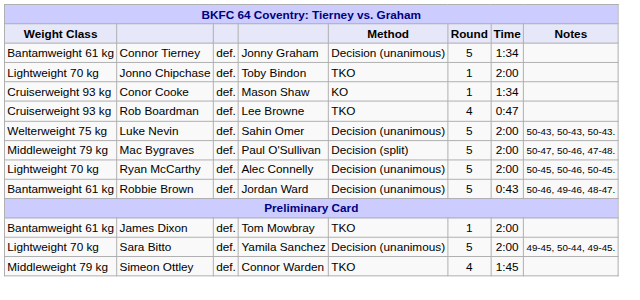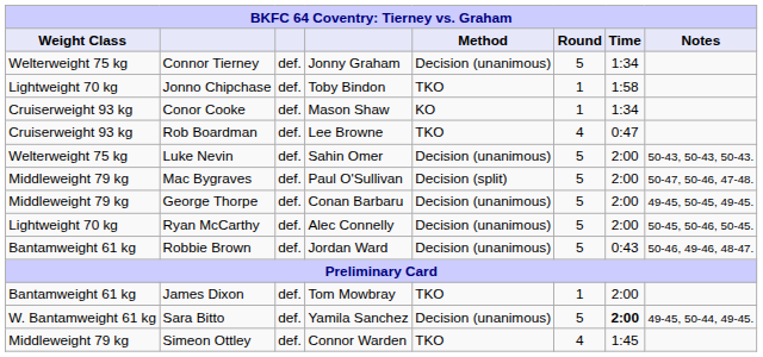 <table class="wikitable" style="font-size: 80%;">
 <tr>
 <th colspan="8" style="background-color: #ccf; color: #000080; text-align: center;"><strong>BKFC 64 Coventry: Tierney vs. Graham</strong></th>
 </tr>
 <tr>
 <th colspan="1" style="background-color: #E6E8FA; color: #000000; text-align: center;">Weight Class</th>
 <th colspan="1" style="background-color: #E6E8FA; color: #000000; text-align: center;"></th>
 <th colspan="1" style="background-color: #E6E8FA; color: #000000; text-align: center;"></th>
 <th colspan="1" style="background-color: #E6E8FA; color: #000000; text-align: center;"></th>
 <th colspan="1" style="background-color: #E6E8FA; color: #000000; text-align: center;">Method</th>
 <th colspan="1" style="background-color: #E6E8FA; color: #000000; text-align: center;">Round</th>
 <th colspan="1" style="background-color: #E6E8FA; color: #000000; text-align: center;">Time</th>
 <th colspan="1" style="background-color: #E6E8FA; color: #000000; text-align: center;">Notes</th>
 </tr>
 <tr>
-<td>Bantamweight 61 kg</td>
+<td>Welterweight 75 kg</td>
 <td> Connor Tierney</td>
 <td align="center">def.</td>
 <td> Jonny Graham</td>
 <td>Decision (unanimous)</td>
 <td align="center">5</td>
 <td align="center">1:34</td>
 <td></td>
 </tr>
 <tr>
 <td>Lightweight 70 kg</td>
 <td> Jonno Chipchase</td>
 <td>def.</td>
 <td> Toby Bindon</td>
 <td>TKO</td>
 <td align=center>1</td>
-<td align=center>2:00</td>
+<td align=center>1:58</td>
 <td></td>
 </tr>
 <tr>
 <td>Cruiserweight 93 kg</td>
 <td> Conor Cooke</td>
 <td>def.</td>
 <td> Mason Shaw</td>
 <td>KO</td>
 <td align="center">1</td>
 <td align="center">1:34</td>
 <td></td>
 </tr>
 <tr>
 <td>Cruiserweight 93 kg</td>
 <td> Rob Boardman</td>
 <td>def.</td>
 <td> Lee Browne</td>
 <td>TKO</td>
 <td align="center">4</td>
 <td align="center">0:47</td>
 <td></td>
 </tr>
 <tr>
 <td>Welterweight 75 kg</td>
 <td> Luke Nevin</td>
 <td>def.</td>
 <td> Sahin Omer</td>
 <td>Decision (unanimous)</td>
 <td align="center">5</td>
 <td align="center">2:00</td>
 <td><small>50-43, 50-43, 50-43.</small></td>
 </tr>
 <tr>
 <td>Middleweight 79 kg</td>
 <td> Mac Bygraves</td>
 <td>def.</td>
 <td> Paul O'Sullivan</td>
 <td>Decision (split)</td>
 <td align=center>5</td>
 <td align=center>2:00</td>
 <td><small>50-47, 50-46, 47-48.</small></td>
 </tr>
 <tr>
+<td>Middleweight 79 kg</td>
+<td> George Thorpe</td>
+<td>def.</td>
+<td> Conan Barbaru</td>
+<td>Decision (unanimous)</td>
+<td align=center>5</td>
+<td align=center>2:00</td>
+<td><small>49-45, 50-45, 49-45.</small></td>
+</tr>
+<tr>
 <td>Lightweight 70 kg</td>
 <td> Ryan McCarthy</td>
 <td>def.</td>
 <td> Alec Connelly</td>
 <td>Decision (unanimous)</td>
 <td align="center">5</td>
 <td align="center">2:00</td>
 <td><small>50-45, 50-46, 50-45.</small></td>
 </tr>
 <tr>
 <td>Bantamweight 61 kg</td>
 <td> Robbie Brown</td>
 <td>def.</td>
 <td> Jordan Ward</td>
 <td>Decision (unanimous)</td>
 <td align=center>5</td>
 <td align=center>0:43</td>
 <td><small>50-46, 49-46, 48-47.</small></td>
 </tr>
 <tr>
 <th colspan="8" style="background-color: #ccf; color: #000080; text-align: center;"><strong>Preliminary Card</strong></th>
 </tr>
 <tr>
 <td>Bantamweight 61 kg</td>
 <td> James Dixon</td>
 <td align=center>def.</td>
 <td> Tom Mowbray</td>
 <td>TKO</td>
 <td align=center>1</td>
 <td align=center>2:00</td>
 <td></td>
 </tr>
 <tr>
-<td>Lightweight 70 kg</td>
+<td>W. Bantamweight 61 kg</td>
 <td> Sara Bitto</td>
 <td align=center>def.</td>
 <td> Yamila Sanchez</td>
 <td>Decision (unanimous)</td>
 <td align=center>5</td>
-<td align=center>2:00</td>
+<td align=center><strong>2:00</strong></td>
 <td><small>49-45, 50-44, 49-45.</small></td>
 </tr>
 <tr>
 <td>Middleweight 79 kg</td>
 <td> Simeon Ottley</td>
 <td align=center>def.</td>
 <td> Connor Warden</td>
 <td>TKO</td>
 <td align=center>4</td>
 <td align=center>1:45</td>
 <td></td>
 </tr>
 </table>
